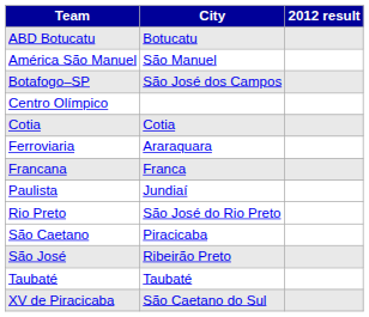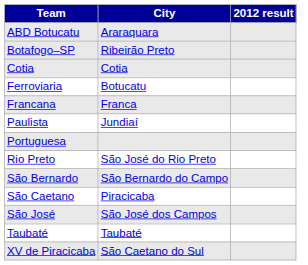 <table border="0,75" cellpadding="2" style="border-collapse: collapse;" class="wikitable sortable">
 <tr>
 <th style="background: #009; color: #fff;">Team</th>
 <th style="background: #009; color: #fff;">City</th>
 <th style="background: #009; color: #fff;">2012 result </th>
 </tr>
 <tr style="background:#e9e9e9; color:black">
 <td><a href='#'>ABD Botucatu</a></td>
-<td><a href='#'>Botucatu</a></td>
-<td></td>
-</tr>
-<tr style="background:white; color:black">
-<td><a href='#'>América São Manuel</a></td>
-<td><a href='#'>São Manuel</a></td>
+<td><a href='#'>Araraquara</a></td>
 <td></td>
 </tr>
 <tr style="background:#e9e9e9; color:black">
 <td><a href='#'>Botafogo–SP</a></td>
-<td><a href='#'>São José dos Campos</a></td>
-<td></td>
-</tr>
-<tr style="background:white; color:black">
-<td><a href='#'>Centro Olímpico</a></td>
-<td></td>
+<td><a href='#'>Ribeirão Preto</a></td>
 <td></td>
 </tr>
 <tr style="background:#e9e9e9; color:black">
 <td><a href='#'>Cotia</a></td>
 <td><a href='#'>Cotia</a></td>
 <td></td>
 </tr>
 <tr style="background:white; color:black">
 <td><a href='#'>Ferroviaria</a></td>
-<td><a href='#'>Araraquara</a></td>
+<td><a href='#'>Botucatu</a></td>
 <td></td>
 </tr>
 <tr style="background:#e9e9e9; color:black">
 <td><a href='#'>Francana</a></td>
 <td><a href='#'>Franca</a></td>
 <td></td>
 </tr>
 <tr style="background:white; color:black">
 <td><a href='#'>Paulista</a></td>
 <td><a href='#'>Jundiaí</a></td>
 <td></td>
 </tr>
+<tr style="background:#e9e9e9; color:black">
+<td><a href='#'>Portuguesa</a></td>
+<td></td>
+<td></td>
+</tr>
 <tr style="background:white; color:black">
 <td><a href='#'>Rio Preto</a></td>
 <td><a href='#'>São José do Rio Preto</a></td>
+<td></td>
+</tr>
+<tr style="background:#e9e9e9; color:black">
+<td><a href='#'>São Bernardo</a></td>
+<td><a href='#'>São Bernardo do Campo</a></td>
 <td></td>
 </tr>
 <tr style="background:white; color:black">
 <td><a href='#'>São Caetano</a></td>
 <td><a href='#'>Piracicaba</a></td>
 <td></td>
 </tr>
 <tr style="background:#e9e9e9; color:black">
 <td><a href='#'>São José</a></td>
-<td><a href='#'>Ribeirão Preto</a></td>
+<td><a href='#'>São José dos Campos</a></td>
 <td></td>
 </tr>
 <tr style="background:white; color:black">
 <td><a href='#'>Taubaté</a></td>
 <td><a href='#'>Taubaté</a></td>
 <td></td>
 </tr>
 <tr style="background:#e9e9e9; color:black">
 <td><a href='#'>XV de Piracicaba</a></td>
 <td><a href='#'>São Caetano do Sul</a></td>
 <td></td>
 </tr>
 </table>
